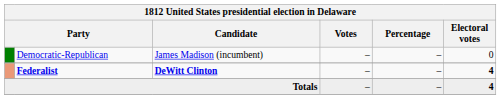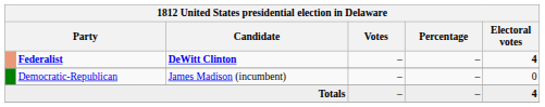 <table class="wikitable" style="font-size: 95%;">
 <tr>
 <th colspan="6">1812 United States presidential election in Delaware</th>
 </tr>
 <tr>
 <th colspan="2" style="width: 15em">Party</th>
 <th style="width: 17em">Candidate</th>
 <th style="width: 5em">Votes</th>
 <th style="width: 7em">Percentage</th>
 <th style="width: 5em">Electoral votes</th>
 </tr>
 <tr>
+<th style="background-color:#EA9978; width: 3px"></th>
+<td style="width: 130px"><strong><a href='#'>Federalist</a></strong></td>
+<td><strong><a href='#'>DeWitt Clinton</a></strong></td>
+<td align="right">–</td>
+<td align="right">–</td>
+<td align="right"><strong>4</strong></td>
+</tr>
+<tr>
+</tr>
+<tr>
 <th style="background-color:#008000; width: 3px"></th>
 <td style="width: 130px"><a href='#'>Democratic-Republican</a></td>
 <td><a href='#'>James Madison</a> (incumbent)</td>
 <td align="right">–</td>
 <td align="right">–</td>
 <td align="right">0</td>
-</tr>
-<tr>
-</tr>
-<tr>
-<th style="background-color:#EA9978; width: 3px"></th>
-<td style="width: 130px"><strong><a href='#'>Federalist</a></strong></td>
-<td><strong><a href='#'>DeWitt Clinton</a></strong></td>
-<td align="right">–</td>
-<td align="right">–</td>
-<td align="right"><strong>4</strong></td>
 </tr>
 <tr>
 </tr>
 <tr>
 </tr>
 <tr bgcolor="#EEEEEE">
 <td colspan="3" align="right"><strong>Totals</strong></td>
 <td align="right">–</td>
 <td align="right">–</td>
 <td align="right"><strong>4</strong></td>
 </tr>
 <tr>
 </tr>
 </table>
